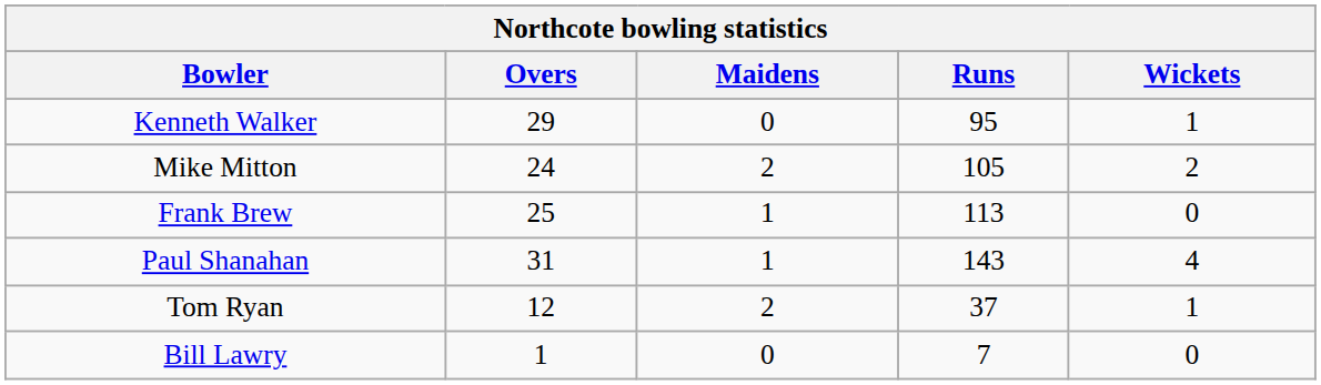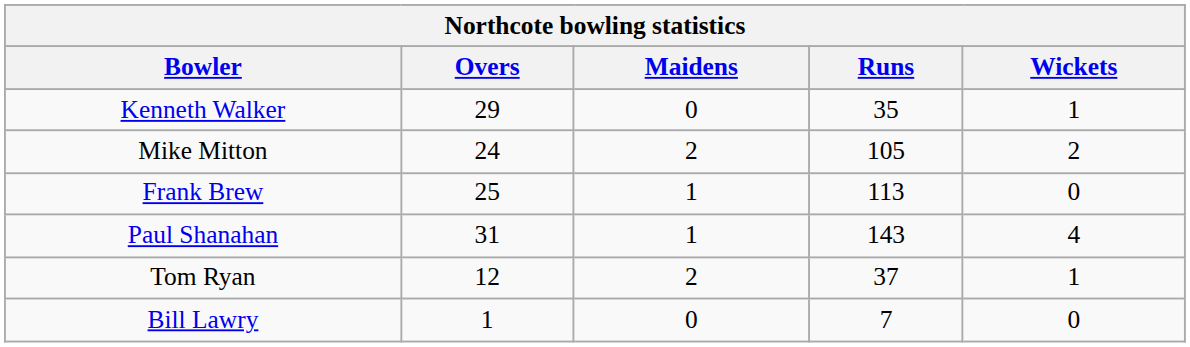 <table cellpadding="1" style="font-size:85%; border:gray solid 1px; text-align:center; width:50%;" class="wikitable">
 <tr>
 <th colspan="5">Northcote bowling statistics</th>
 </tr>
 <tr>
 <th><a href='#'>Bowler</a></th>
 <th><a href='#'>Overs</a></th>
 <th><a href='#'>Maidens</a></th>
 <th><a href='#'>Runs</a></th>
 <th><a href='#'>Wickets</a></th>
 </tr>
 <tr>
 <td><a href='#'>Kenneth Walker</a></td>
 <td>29</td>
 <td>0</td>
-<td>95</td>
+<td>35</td>
 <td>1</td>
 </tr>
 <tr>
 <td>Mike Mitton</td>
 <td>24</td>
 <td>2</td>
 <td>105</td>
 <td>2</td>
 </tr>
 <tr>
 <td><a href='#'>Frank Brew</a></td>
 <td>25</td>
 <td>1</td>
 <td>113</td>
 <td>0</td>
 </tr>
 <tr>
 <td><a href='#'>Paul Shanahan</a></td>
 <td>31</td>
 <td>1</td>
 <td>143</td>
 <td>4</td>
 </tr>
 <tr>
 <td>Tom Ryan</td>
 <td>12</td>
 <td>2</td>
 <td>37</td>
 <td>1</td>
 </tr>
 <tr>
 <td><a href='#'>Bill Lawry</a></td>
 <td>1</td>
 <td>0</td>
 <td>7</td>
 <td>0</td>
 </tr>
 </table>
